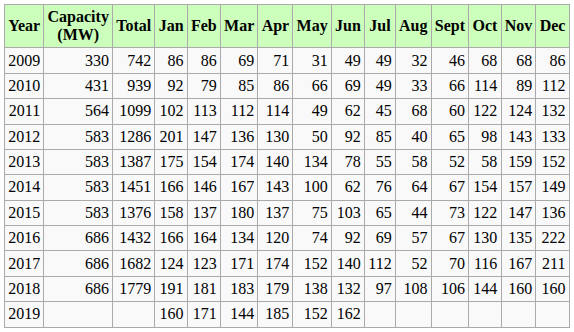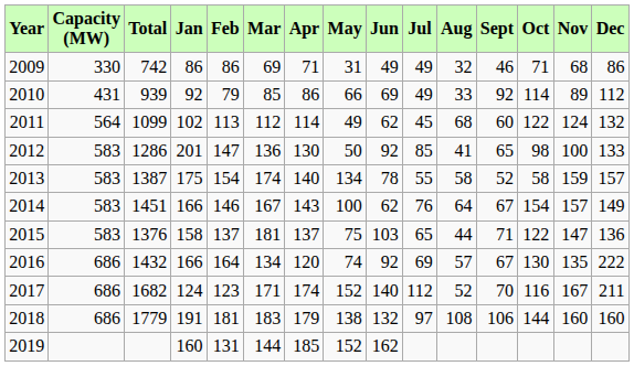 <table class="wikitable" style="text-align:right;">
 <tr>
 </tr>
 <tr>
 <th style="background:#cfb;">Year</th>
 <th style="background:#cfb;">Capacity<br>(MW)</th>
 <th style="background:#cfb;">Total</th>
 <th style="background:#cfb;">Jan</th>
 <th style="background:#cfb;">Feb</th>
 <th style="background:#cfb;">Mar</th>
 <th style="background:#cfb;">Apr</th>
 <th style="background:#cfb;">May</th>
 <th style="background:#cfb;">Jun</th>
 <th style="background:#cfb;">Jul</th>
 <th style="background:#cfb;">Aug</th>
 <th style="background:#cfb;">Sept</th>
 <th style="background:#cfb;">Oct</th>
 <th style="background:#cfb;">Nov</th>
 <th style="background:#cfb;">Dec</th>
 </tr>
 <tr align=right>
 <td>2009</td>
 <td>330</td>
 <td>742</td>
 <td>86</td>
 <td>86</td>
 <td>69</td>
 <td>71</td>
 <td>31</td>
 <td>49</td>
 <td>49</td>
 <td>32</td>
 <td>46</td>
-<td>68</td>
+<td>71</td>
 <td>68</td>
 <td>86</td>
 </tr>
 <tr align=right>
 <td>2010</td>
 <td>431</td>
 <td>939</td>
 <td>92</td>
 <td>79</td>
 <td>85</td>
 <td>86</td>
 <td>66</td>
 <td>69</td>
 <td>49</td>
 <td>33</td>
-<td>66</td>
+<td>92</td>
 <td>114</td>
 <td>89</td>
 <td>112</td>
 </tr>
 <tr align=right>
 <td>2011</td>
 <td>564</td>
 <td>1099</td>
 <td>102</td>
 <td>113</td>
 <td>112</td>
 <td>114</td>
 <td>49</td>
 <td>62</td>
 <td>45</td>
 <td>68</td>
 <td>60</td>
 <td>122</td>
 <td>124</td>
 <td>132</td>
 </tr>
 <tr align=right>
 <td>2012</td>
 <td>583</td>
 <td>1286</td>
 <td>201</td>
 <td>147</td>
 <td>136</td>
 <td>130</td>
 <td>50</td>
 <td>92</td>
 <td>85</td>
-<td>40</td>
+<td>41</td>
 <td>65</td>
 <td>98</td>
-<td>143</td>
+<td>100</td>
 <td>133</td>
 </tr>
 <tr align=right>
 <td>2013</td>
 <td>583</td>
 <td>1387</td>
 <td>175</td>
 <td>154</td>
 <td>174</td>
 <td>140</td>
 <td>134</td>
 <td>78</td>
 <td>55</td>
 <td>58</td>
 <td>52</td>
 <td>58</td>
 <td>159</td>
-<td>152</td>
+<td>157</td>
 </tr>
 <tr align=right>
 <td>2014</td>
 <td>583</td>
 <td>1451</td>
 <td>166</td>
 <td>146</td>
 <td>167</td>
 <td>143</td>
 <td>100</td>
 <td>62</td>
 <td>76</td>
 <td>64</td>
 <td>67</td>
 <td>154</td>
 <td>157</td>
 <td>149</td>
 </tr>
 <tr align=right>
 <td>2015</td>
 <td>583</td>
 <td>1376</td>
 <td>158</td>
 <td>137</td>
-<td>180</td>
+<td>181</td>
 <td>137</td>
 <td>75</td>
 <td>103</td>
 <td>65</td>
 <td>44</td>
-<td>73</td>
+<td>71</td>
 <td>122</td>
 <td>147</td>
 <td>136</td>
 </tr>
 <tr align=right>
 <td>2016</td>
 <td>686</td>
 <td>1432</td>
 <td>166</td>
 <td>164</td>
 <td>134</td>
 <td>120</td>
 <td>74</td>
 <td>92</td>
 <td>69</td>
 <td>57</td>
 <td>67</td>
 <td>130</td>
 <td>135</td>
 <td>222</td>
 </tr>
 <tr align=right>
 <td>2017</td>
 <td>686</td>
 <td>1682</td>
 <td>124</td>
 <td>123</td>
 <td>171</td>
 <td>174</td>
 <td>152</td>
 <td>140</td>
 <td>112</td>
 <td>52</td>
 <td>70</td>
 <td>116</td>
 <td>167</td>
 <td>211</td>
 </tr>
 <tr align=right>
 <td>2018</td>
 <td>686</td>
 <td>1779</td>
 <td>191</td>
 <td>181</td>
 <td>183</td>
 <td>179</td>
 <td>138</td>
 <td>132</td>
 <td>97</td>
 <td>108</td>
 <td>106</td>
 <td>144</td>
 <td>160</td>
 <td>160</td>
 </tr>
 <tr align=right>
 <td>2019</td>
 <td></td>
 <td></td>
 <td>160</td>
-<td>171</td>
+<td>131</td>
 <td>144</td>
 <td>185</td>
 <td>152</td>
 <td>162</td>
 <td></td>
 <td></td>
 <td></td>
 <td></td>
 <td></td>
 <td></td>
 </tr>
 </table>
